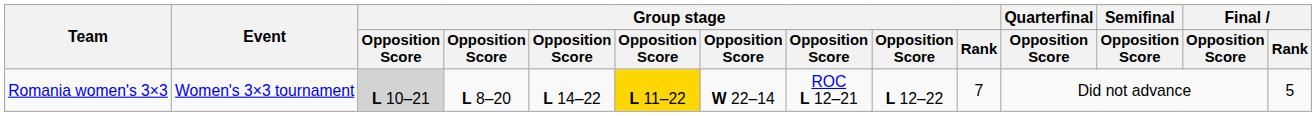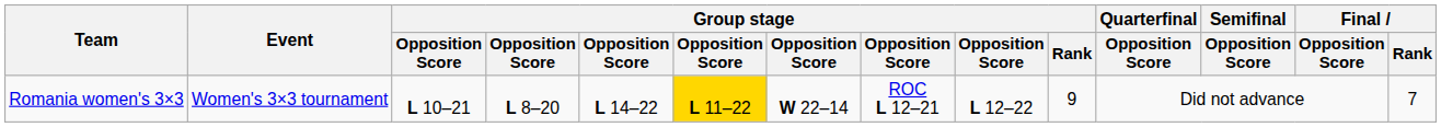 <table class="wikitable" style="text-align:center; font-size:90%">
 <tr>
 <th rowspan=2>Team</th>
 <th rowspan=2>Event</th>
 <th colspan=8>Group stage</th>
 <th>Quarterfinal</th>
 <th>Semifinal</th>
 <th colspan=2>Final / </th>
 </tr>
 <tr style="font-size:95%">
 <th>Opposition<br>Score</th>
 <th>Opposition<br>Score</th>
 <th>Opposition<br>Score</th>
 <th>Opposition<br>Score</th>
 <th>Opposition<br>Score</th>
 <th>Opposition<br>Score</th>
 <th>Opposition<br>Score</th>
 <th>Rank</th>
 <th>Opposition<br>Score</th>
 <th>Opposition<br>Score</th>
 <th>Opposition<br>Score</th>
 <th>Rank</th>
 </tr>
 <tr>
 <td align=left><a href='#'>Romania women's 3×3</a></td>
 <td align=left><a href='#'>Women's 3×3 tournament</a></td>
-<td style="background: lightgrey;"><br><strong>L</strong> 10–21</td>
+<td><br><strong>L</strong> 10–21</td>
 <td><br><strong>L</strong> 8–20</td>
 <td><br><strong>L</strong> 14–22</td>
 <td style="background: gold;"><br><strong>L</strong> 11–22</td>
 <td><br><strong>W</strong> 22–14</td>
 <td> <a href='#'>ROC</a><br><strong>L</strong> 12–21</td>
 <td><br><strong>L</strong> 12–22</td>
+<td>9</td>
+<td colspan=3>Did not advance</td>
 <td>7</td>
-<td colspan=3>Did not advance</td>
-<td>5</td>
 </tr>
 </table>
